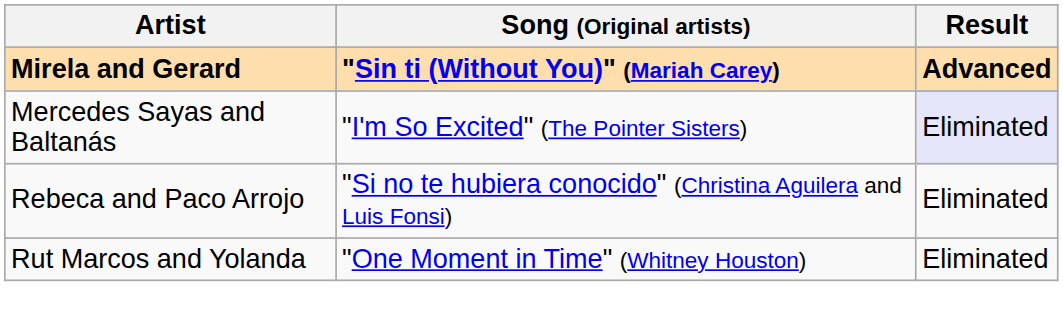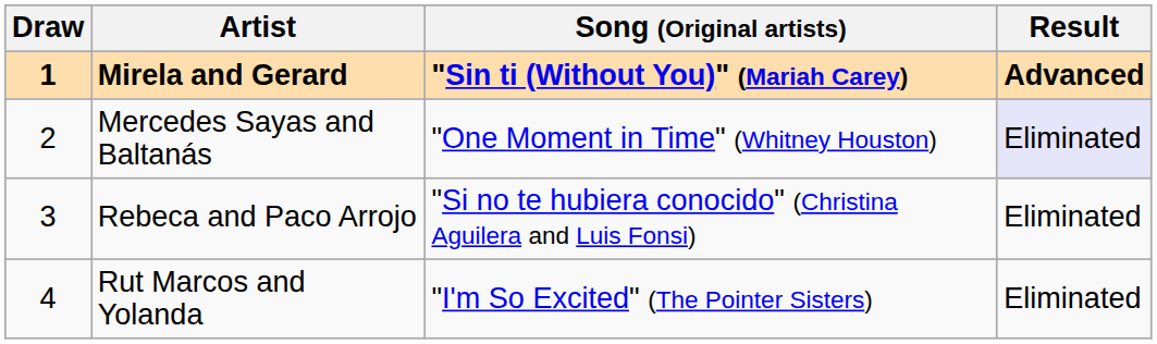 <table class="sortable wikitable" style="margin: 1em auto 1em auto; text-align:center">
 <tr>
+<th>Draw</th>
 <th>Artist</th>
 <th>Song <small>(Original artists)</small></th>
 <th>Result</th>
 </tr>
 <tr style="font-weight:bold; background:navajowhite;">
+<td>1</td>
 <td align="left">Mirela and Gerard</td>
 <td align="left">"<a href='#'>Sin ti (Without You)</a>" <small>(<a href='#'>Mariah Carey</a>)</small></td>
 <td align="left">Advanced</td>
 </tr>
 <tr>
+<td>2</td>
 <td align="left">Mercedes Sayas and Baltanás</td>
-<td align="left">"<a href='#'>I'm So Excited</a>" <small>(<a href='#'>The Pointer Sisters</a>)</small></td>
+<td align="left">"<a href='#'>One Moment in Time</a>" <small>(<a href='#'>Whitney Houston</a>)</small></td>
 <td align="left" style="background: lavender;">Eliminated</td>
 </tr>
 <tr>
+<td>3</td>
 <td align="left">Rebeca and Paco Arrojo</td>
 <td align="left">"<a href='#'>Si no te hubiera conocido</a>" <small>(<a href='#'>Christina Aguilera</a> and <a href='#'>Luis Fonsi</a>)</small></td>
 <td align="left">Eliminated</td>
 </tr>
 <tr>
+<td>4</td>
 <td align="left">Rut Marcos and Yolanda</td>
-<td align="left">"<a href='#'>One Moment in Time</a>" <small>(<a href='#'>Whitney Houston</a>)</small></td>
+<td align="left">"<a href='#'>I'm So Excited</a>" <small>(<a href='#'>The Pointer Sisters</a>)</small></td>
 <td align="left">Eliminated</td>
 </tr>
 </table>
